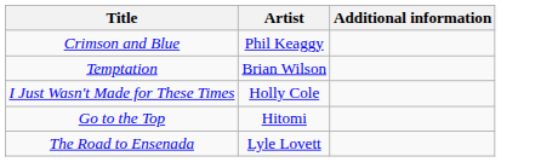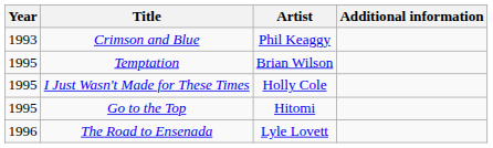 <table class="wikitable" style="text-align:center;">
 <tr>
+<th>Year</th>
 <th>Title</th>
 <th>Artist</th>
 <th>Additional information</th>
 </tr>
 <tr>
+<td>1993</td>
 <td><em><a href='#'>Crimson and Blue</a></em></td>
 <td><a href='#'>Phil Keaggy</a></td>
 <td></td>
 </tr>
 <tr>
+<td>1995</td>
 <td><a href='#'><em>Temptation</em></a></td>
 <td><a href='#'>Brian Wilson</a></td>
 <td></td>
 </tr>
 <tr>
+<td>1995</td>
 <td><a href='#'><em>I Just Wasn't Made for These Times</em></a></td>
 <td><a href='#'>Holly Cole</a></td>
 <td></td>
 </tr>
 <tr>
+<td>1995</td>
 <td><a href='#'><em>Go to the Top</em></a></td>
 <td><a href='#'>Hitomi</a></td>
 <td></td>
 </tr>
 <tr>
+<td>1996</td>
 <td><em><a href='#'>The Road to Ensenada</a></em></td>
 <td><a href='#'>Lyle Lovett</a></td>
 <td></td>
 </tr>
 </table>
